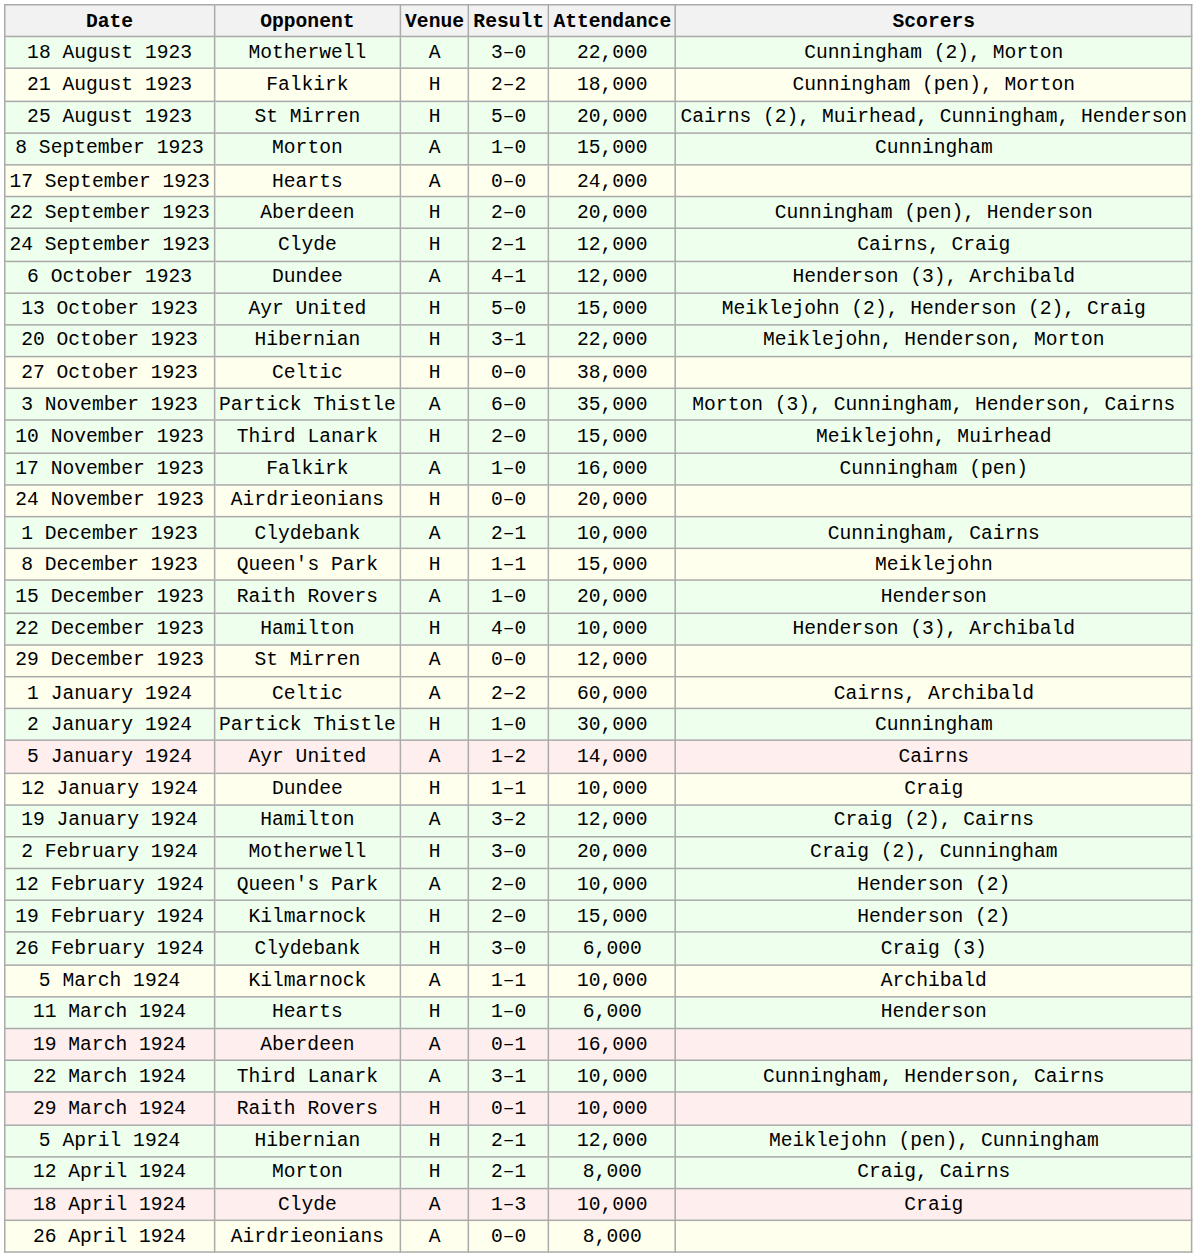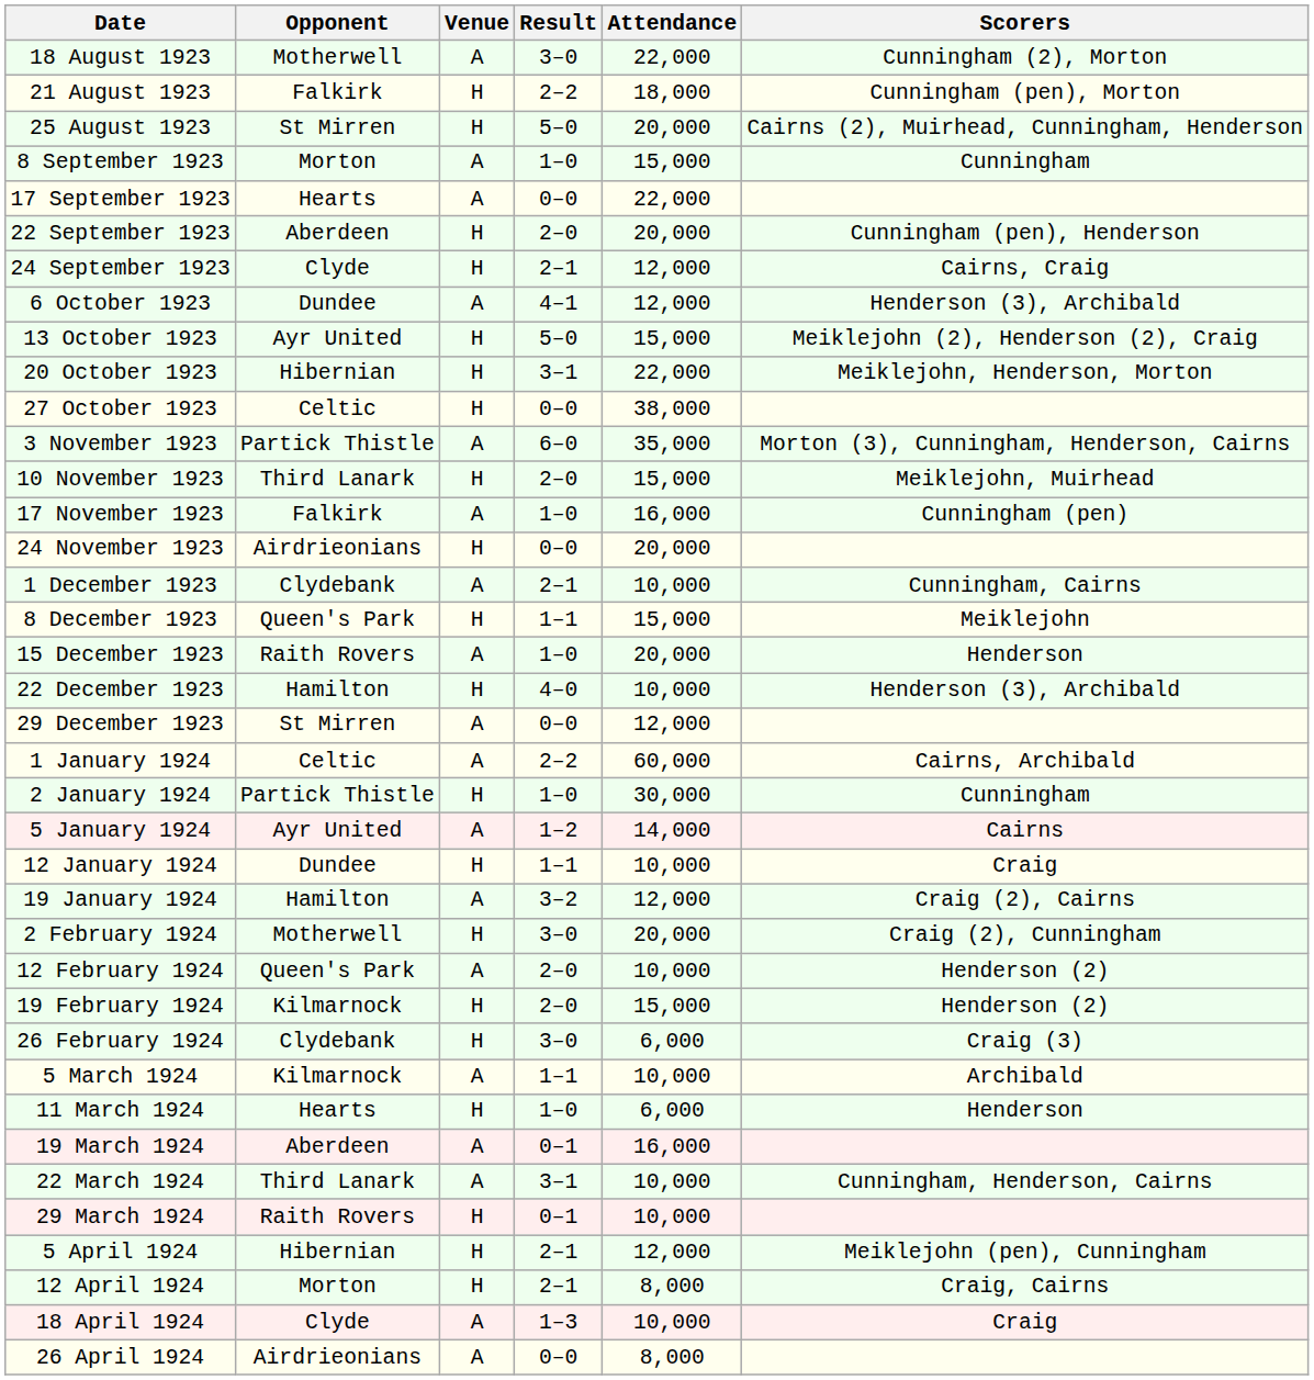 <table class="wikitable sortable" style="font-size:100%; text-align:center">
 <tr>
 <th>Date</th>
 <th>Opponent</th>
 <th>Venue</th>
 <th>Result</th>
 <th>Attendance</th>
 <th>Scorers</th>
 </tr>
 <tr bgcolor = "#EEFFEE">
 <td>18 August 1923</td>
 <td>Motherwell</td>
 <td>A</td>
 <td>3–0</td>
 <td>22,000</td>
 <td>Cunningham (2), Morton</td>
 </tr>
 <tr bgcolor = "#FFFFEE">
 <td>21 August 1923</td>
 <td>Falkirk</td>
 <td>H</td>
 <td>2–2</td>
 <td>18,000</td>
 <td>Cunningham (pen), Morton</td>
 </tr>
 <tr bgcolor = "#EEFFEE">
 <td>25 August 1923</td>
 <td>St Mirren</td>
 <td>H</td>
 <td>5–0</td>
 <td>20,000</td>
 <td>Cairns (2), Muirhead, Cunningham, Henderson</td>
 </tr>
 <tr bgcolor = "#EEFFEE">
 <td>8 September 1923</td>
 <td>Morton</td>
 <td>A</td>
 <td>1–0</td>
 <td>15,000</td>
 <td>Cunningham</td>
 </tr>
 <tr bgcolor = "#FFFFEE">
 <td>17 September 1923</td>
 <td>Hearts</td>
 <td>A</td>
 <td>0–0</td>
-<td>24,000</td>
+<td>22,000</td>
 <td></td>
 </tr>
 <tr bgcolor = "#EEFFEE">
 <td>22 September 1923</td>
 <td>Aberdeen</td>
 <td>H</td>
 <td>2–0</td>
 <td>20,000</td>
 <td>Cunningham (pen), Henderson</td>
 </tr>
 <tr bgcolor = "#EEFFEE">
 <td>24 September 1923</td>
 <td>Clyde</td>
 <td>H</td>
 <td>2–1</td>
 <td>12,000</td>
 <td>Cairns, Craig</td>
 </tr>
 <tr bgcolor = "#EEFFEE">
 <td>6 October 1923</td>
 <td>Dundee</td>
 <td>A</td>
 <td>4–1</td>
 <td>12,000</td>
 <td>Henderson (3), Archibald</td>
 </tr>
 <tr bgcolor = "#EEFFEE">
 <td>13 October 1923</td>
 <td>Ayr United</td>
 <td>H</td>
 <td>5–0</td>
 <td>15,000</td>
 <td>Meiklejohn (2), Henderson (2), Craig</td>
 </tr>
 <tr bgcolor = "#EEFFEE">
 <td>20 October 1923</td>
 <td>Hibernian</td>
 <td>H</td>
 <td>3–1</td>
 <td>22,000</td>
 <td>Meiklejohn, Henderson, Morton</td>
 </tr>
 <tr bgcolor = "#FFFFEE">
 <td>27 October 1923</td>
 <td>Celtic</td>
 <td>H</td>
 <td>0–0</td>
 <td>38,000</td>
 <td></td>
 </tr>
 <tr bgcolor = "#EEFFEE">
 <td>3 November 1923</td>
 <td>Partick Thistle</td>
 <td>A</td>
 <td>6–0</td>
 <td>35,000</td>
 <td>Morton (3), Cunningham, Henderson, Cairns</td>
 </tr>
 <tr bgcolor = "#EEFFEE">
 <td>10 November 1923</td>
 <td>Third Lanark</td>
 <td>H</td>
 <td>2–0</td>
 <td>15,000</td>
 <td>Meiklejohn, Muirhead</td>
 </tr>
 <tr bgcolor = "#EEFFEE">
 <td>17 November 1923</td>
 <td>Falkirk</td>
 <td>A</td>
 <td>1–0</td>
 <td>16,000</td>
 <td>Cunningham (pen)</td>
 </tr>
 <tr bgcolor = "#FFFFEE">
 <td>24 November 1923</td>
 <td>Airdrieonians</td>
 <td>H</td>
 <td>0–0</td>
 <td>20,000</td>
 <td></td>
 </tr>
 <tr bgcolor = "#EEFFEE">
 <td>1 December 1923</td>
 <td>Clydebank</td>
 <td>A</td>
 <td>2–1</td>
 <td>10,000</td>
 <td>Cunningham, Cairns</td>
 </tr>
 <tr bgcolor = "#FFFFEE">
 <td>8 December 1923</td>
 <td>Queen's Park</td>
 <td>H</td>
 <td>1–1</td>
 <td>15,000</td>
 <td>Meiklejohn</td>
 </tr>
 <tr bgcolor = "#EEFFEE">
 <td>15 December 1923</td>
 <td>Raith Rovers</td>
 <td>A</td>
 <td>1–0</td>
 <td>20,000</td>
 <td>Henderson</td>
 </tr>
 <tr bgcolor = "#EEFFEE">
 <td>22 December 1923</td>
 <td>Hamilton</td>
 <td>H</td>
 <td>4–0</td>
 <td>10,000</td>
 <td>Henderson (3), Archibald</td>
 </tr>
 <tr bgcolor = "#FFFFEE">
 <td>29 December 1923</td>
 <td>St Mirren</td>
 <td>A</td>
 <td>0–0</td>
 <td>12,000</td>
 <td></td>
 </tr>
 <tr bgcolor = "#FFFFEE">
 <td>1 January 1924</td>
 <td>Celtic</td>
 <td>A</td>
 <td>2–2</td>
 <td>60,000</td>
 <td>Cairns, Archibald</td>
 </tr>
 <tr bgcolor = "#EEFFEE">
 <td>2 January 1924</td>
 <td>Partick Thistle</td>
 <td>H</td>
 <td>1–0</td>
 <td>30,000</td>
 <td>Cunningham</td>
 </tr>
 <tr bgcolor = "#FFEEEE">
 <td>5 January 1924</td>
 <td>Ayr United</td>
 <td>A</td>
 <td>1–2</td>
 <td>14,000</td>
 <td>Cairns</td>
 </tr>
 <tr bgcolor = "#FFFFEE">
 <td>12 January 1924</td>
 <td>Dundee</td>
 <td>H</td>
 <td>1–1</td>
 <td>10,000</td>
 <td>Craig</td>
 </tr>
 <tr bgcolor = "#EEFFEE">
 <td>19 January 1924</td>
 <td>Hamilton</td>
 <td>A</td>
 <td>3–2</td>
 <td>12,000</td>
 <td>Craig (2), Cairns</td>
 </tr>
 <tr bgcolor = "#EEFFEE">
 <td>2 February 1924</td>
 <td>Motherwell</td>
 <td>H</td>
 <td>3–0</td>
 <td>20,000</td>
 <td>Craig (2), Cunningham</td>
 </tr>
 <tr bgcolor = "#EEFFEE">
 <td>12 February 1924</td>
 <td>Queen's Park</td>
 <td>A</td>
 <td>2–0</td>
 <td>10,000</td>
 <td>Henderson (2)</td>
 </tr>
 <tr bgcolor = "#EEFFEE">
 <td>19 February 1924</td>
 <td>Kilmarnock</td>
 <td>H</td>
 <td>2–0</td>
 <td>15,000</td>
 <td>Henderson (2)</td>
 </tr>
 <tr bgcolor = "#EEFFEE">
 <td>26 February 1924</td>
 <td>Clydebank</td>
 <td>H</td>
 <td>3–0</td>
 <td>6,000</td>
 <td>Craig (3)</td>
 </tr>
 <tr bgcolor = "#FFFFEE">
 <td>5 March 1924</td>
 <td>Kilmarnock</td>
 <td>A</td>
 <td>1–1</td>
 <td>10,000</td>
 <td>Archibald</td>
 </tr>
 <tr bgcolor = "#EEFFEE">
 <td>11 March 1924</td>
 <td>Hearts</td>
 <td>H</td>
 <td>1–0</td>
 <td>6,000</td>
 <td>Henderson</td>
 </tr>
 <tr bgcolor = "#FFEEEE">
 <td>19 March 1924</td>
 <td>Aberdeen</td>
 <td>A</td>
 <td>0–1</td>
 <td>16,000</td>
 <td></td>
 </tr>
 <tr bgcolor = "#EEFFEE">
 <td>22 March 1924</td>
 <td>Third Lanark</td>
 <td>A</td>
 <td>3–1</td>
 <td>10,000</td>
 <td>Cunningham, Henderson, Cairns</td>
 </tr>
 <tr bgcolor = "#FFEEEE">
 <td>29 March 1924</td>
 <td>Raith Rovers</td>
 <td>H</td>
 <td>0–1</td>
 <td>10,000</td>
 <td></td>
 </tr>
 <tr bgcolor = "#EEFFEE">
 <td>5 April 1924</td>
 <td>Hibernian</td>
 <td>H</td>
 <td>2–1</td>
 <td>12,000</td>
 <td>Meiklejohn (pen), Cunningham</td>
 </tr>
 <tr bgcolor = "#EEFFEE">
 <td>12 April 1924</td>
 <td>Morton</td>
 <td>H</td>
 <td>2–1</td>
 <td>8,000</td>
 <td>Craig, Cairns</td>
 </tr>
 <tr bgcolor = "#FFEEEE">
 <td>18 April 1924</td>
 <td>Clyde</td>
 <td>A</td>
 <td>1–3</td>
 <td>10,000</td>
 <td>Craig</td>
 </tr>
 <tr bgcolor = "#FFFFEE">
 <td>26 April 1924</td>
 <td>Airdrieonians</td>
 <td>A</td>
 <td>0–0</td>
 <td>8,000</td>
 <td></td>
 </tr>
 </table>
